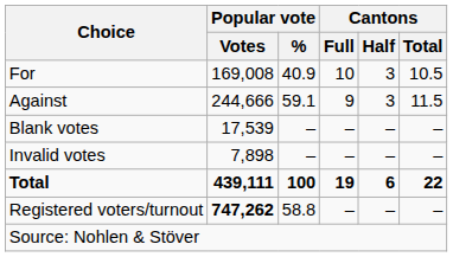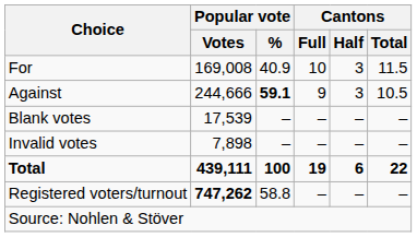 <table class=wikitable style=text-align:right>
 <tr>
 <th rowspan=2>Choice</th>
 <th colspan=2>Popular vote</th>
 <th colspan=3>Cantons</th>
 </tr>
 <tr>
 <th>Votes</th>
 <th>%</th>
 <th>Full</th>
 <th>Half</th>
 <th>Total</th>
 </tr>
 <tr>
 <td align=left>For</td>
 <td>169,008</td>
 <td>40.9</td>
 <td>10</td>
 <td>3</td>
-<td>10.5</td>
+<td>11.5</td>
 </tr>
 <tr>
 <td align=left>Against</td>
 <td>244,666</td>
-<td>59.1</td>
+<td><strong>59.1</strong></td>
 <td>9</td>
 <td>3</td>
-<td>11.5</td>
+<td>10.5</td>
 </tr>
 <tr>
 <td align=left>Blank votes</td>
 <td>17,539</td>
 <td>–</td>
 <td>–</td>
 <td>–</td>
 <td>–</td>
 </tr>
 <tr>
 <td align=left>Invalid votes</td>
 <td>7,898</td>
 <td>–</td>
 <td>–</td>
 <td>–</td>
 <td>–</td>
 </tr>
 <tr>
 <td align=left><strong>Total</strong></td>
 <td><strong>439,111</strong></td>
 <td><strong>100</strong></td>
 <td><strong>19</strong></td>
 <td><strong>6</strong></td>
 <td><strong>22</strong></td>
 </tr>
 <tr>
 <td align=left>Registered voters/turnout</td>
 <td><strong>747,262</strong></td>
 <td>58.8</td>
 <td>–</td>
 <td>–</td>
 <td>–</td>
 </tr>
 <tr>
 <td align=left colspan=6>Source: Nohlen & Stöver</td>
 </tr>
 </table>
